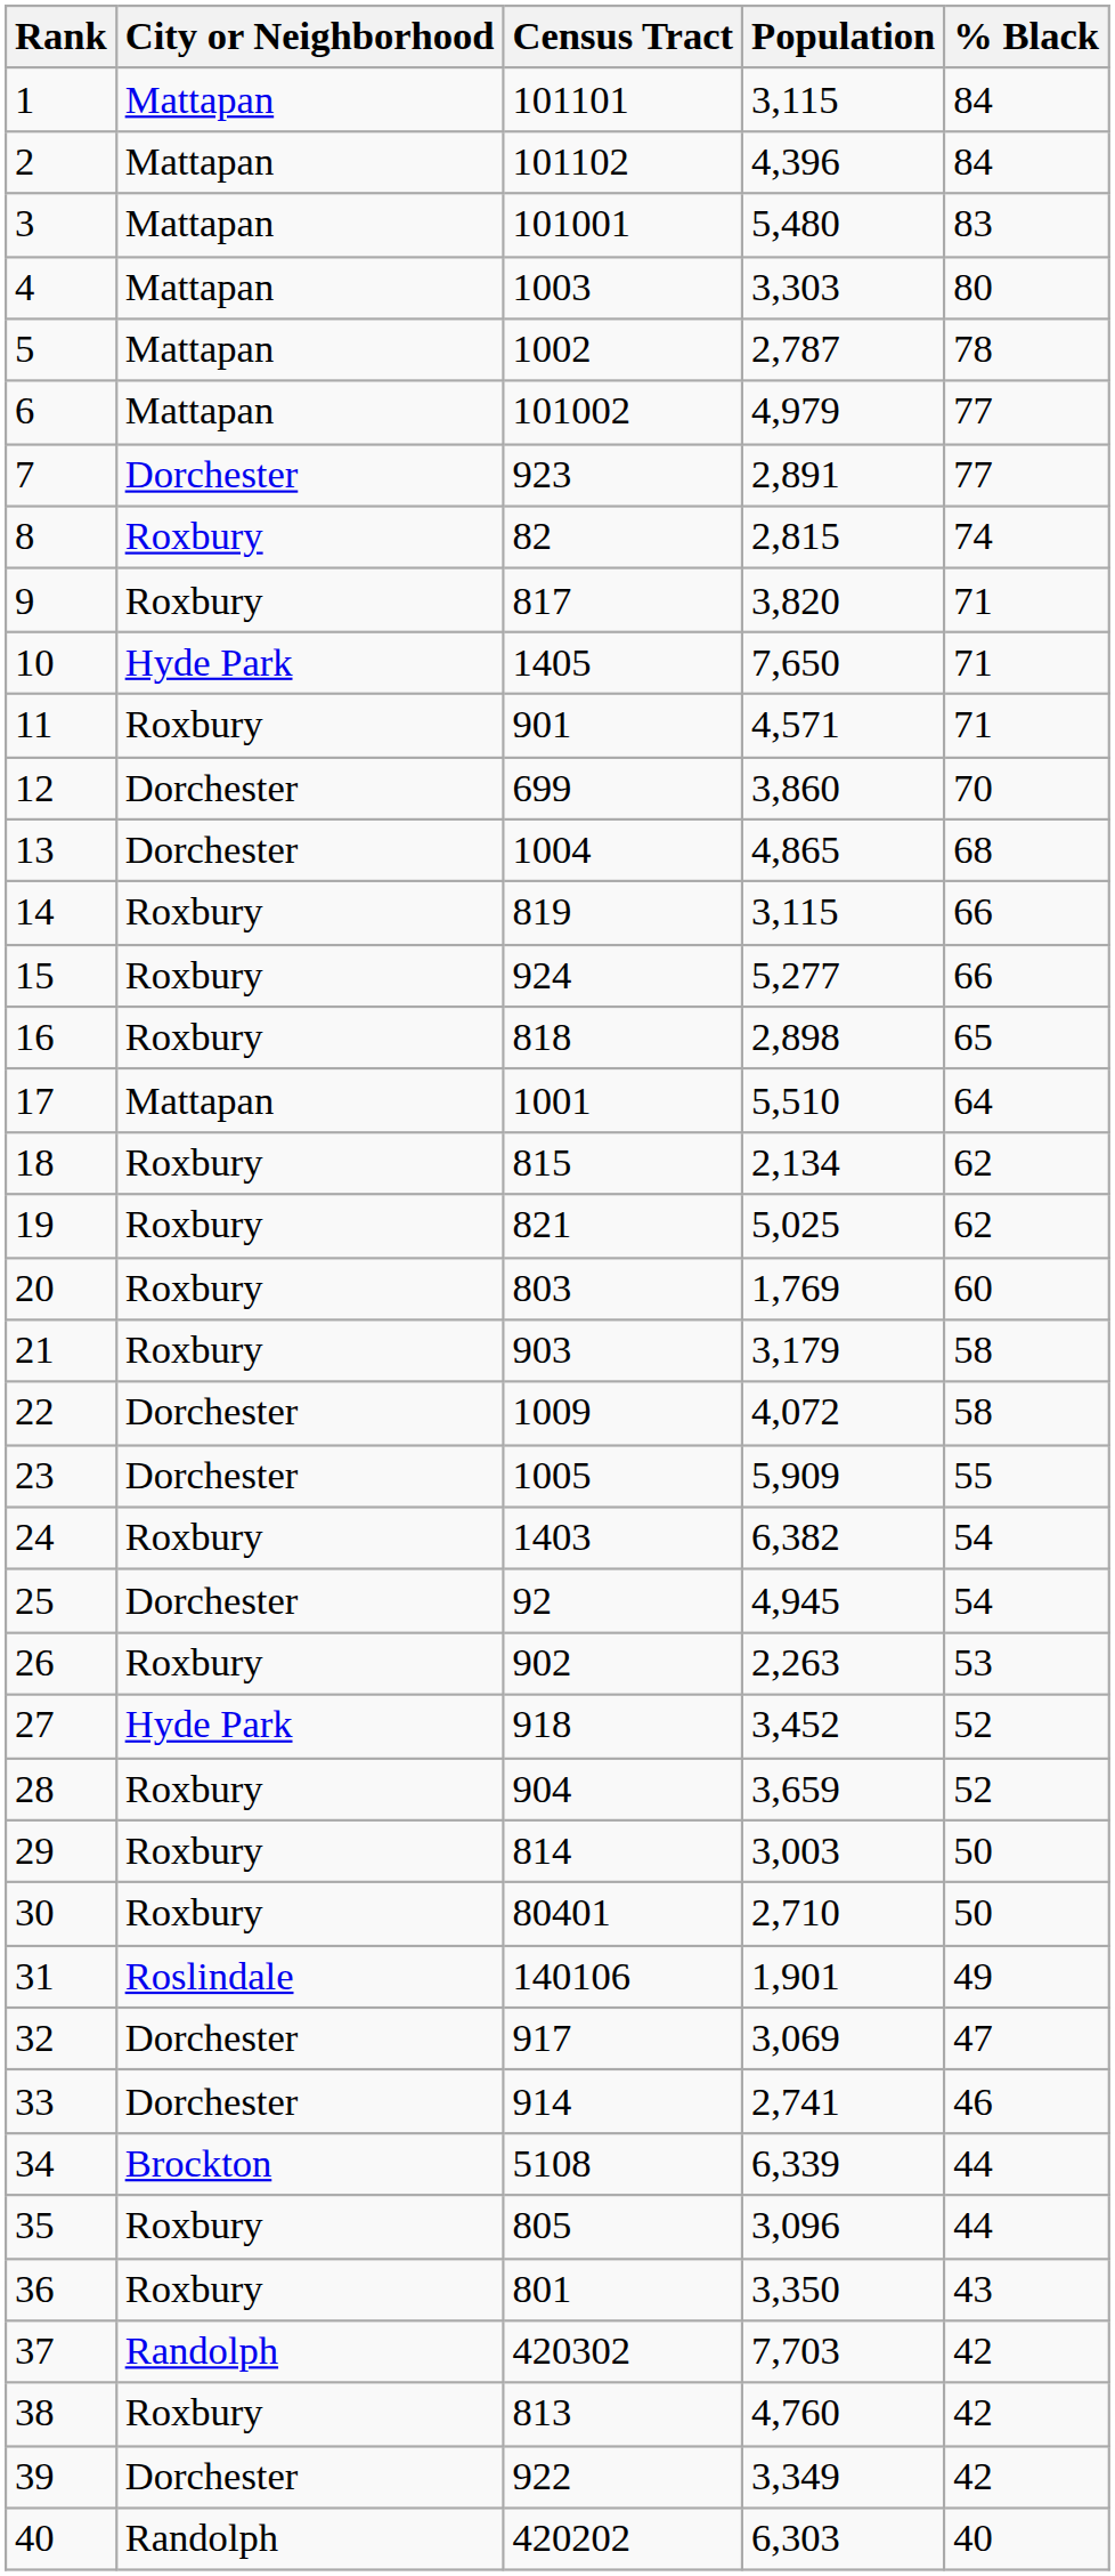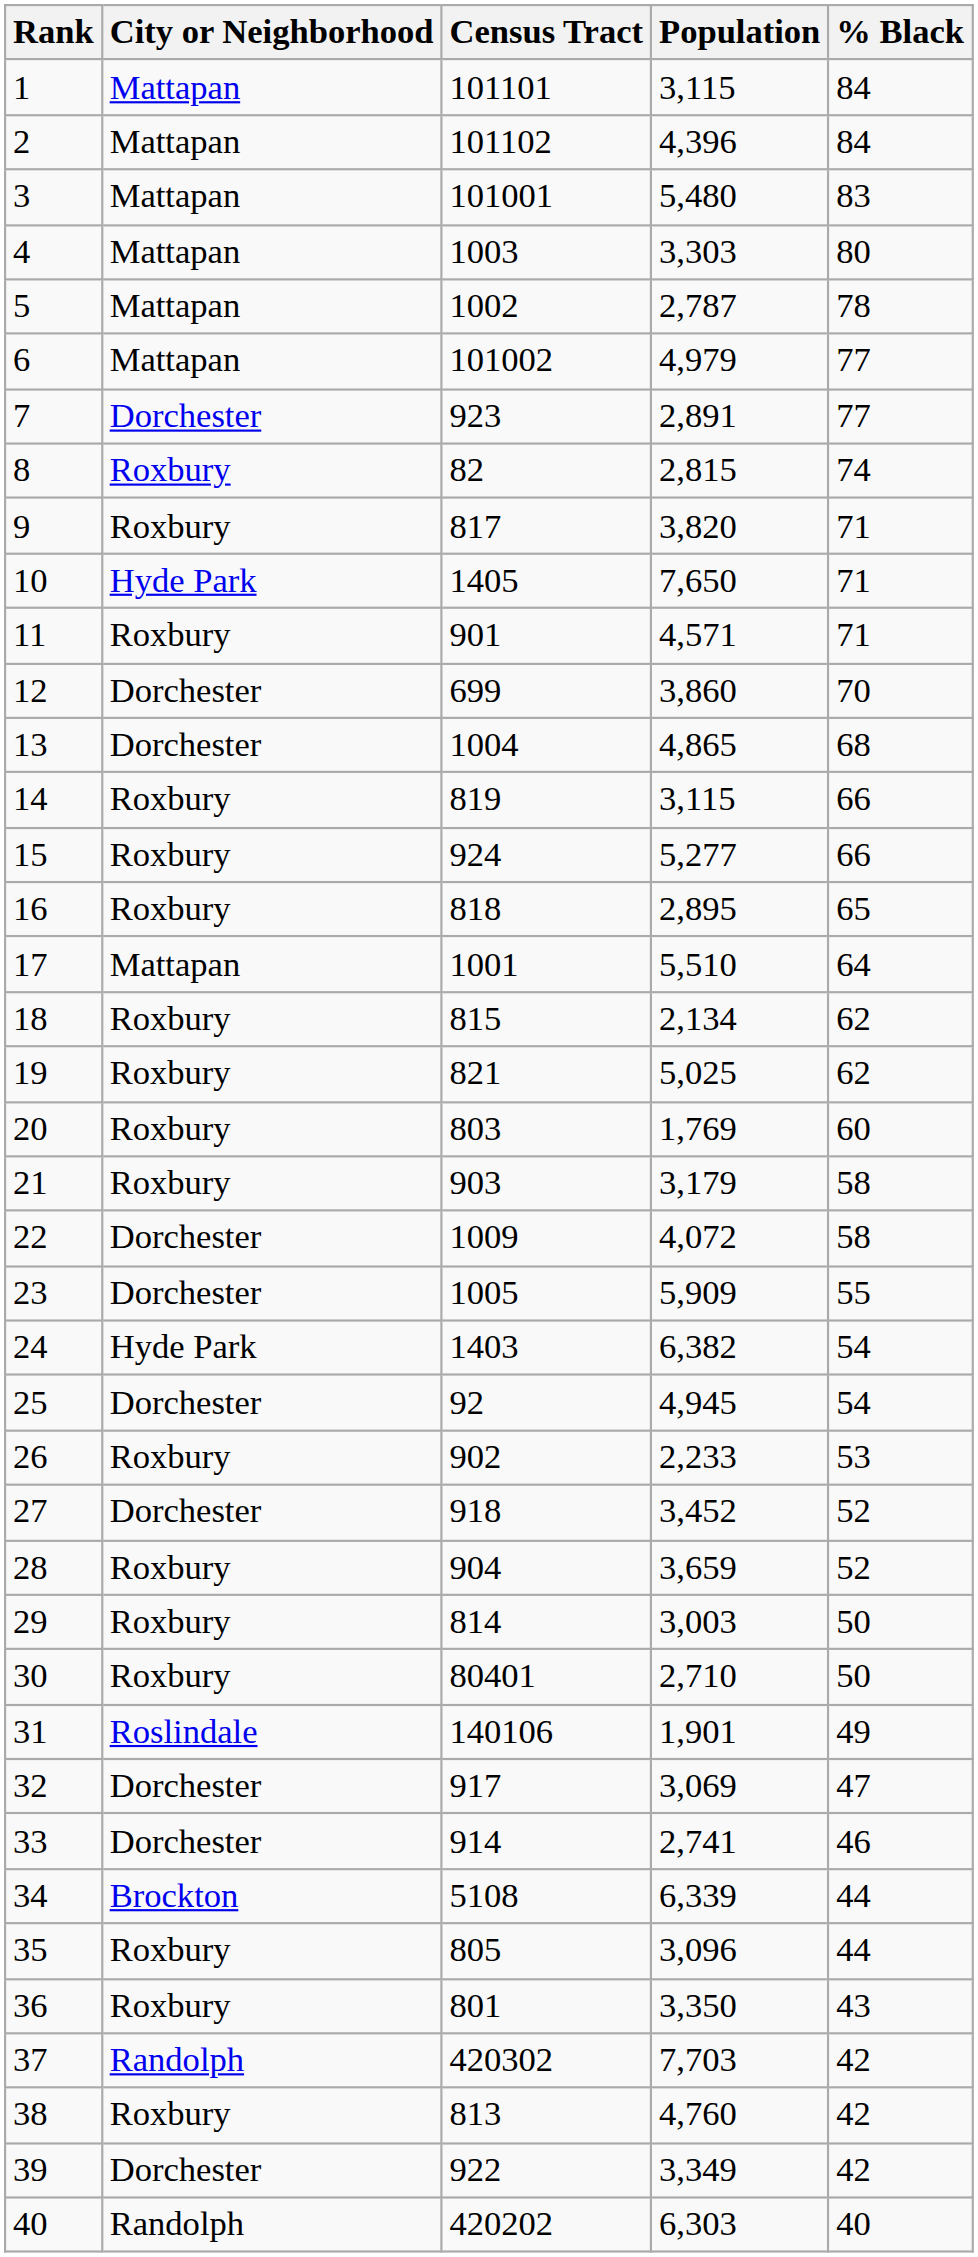 <table class="wikitable sortable collapsible collapsed">
 <tr>
 <th>Rank</th>
 <th>City or Neighborhood</th>
 <th>Census Tract</th>
 <th>Population</th>
 <th>% Black</th>
 </tr>
 <tr>
 <td>1</td>
 <td><a href='#'>Mattapan</a></td>
 <td>101101</td>
 <td>3,115</td>
 <td>84</td>
 </tr>
 <tr>
 <td>2</td>
 <td Mattapan, Massachusetts>Mattapan</td>
 <td>101102</td>
 <td>4,396</td>
 <td>84</td>
 </tr>
 <tr>
 <td>3</td>
 <td Mattapan, Massachusetts>Mattapan</td>
 <td>101001</td>
 <td>5,480</td>
 <td>83</td>
 </tr>
 <tr>
 <td>4</td>
 <td Mattapan, Massachusetts>Mattapan</td>
 <td>1003</td>
 <td>3,303</td>
 <td>80</td>
 </tr>
 <tr>
 <td>5</td>
 <td Mattapan, Massachusetts>Mattapan</td>
 <td>1002</td>
 <td>2,787</td>
 <td>78</td>
 </tr>
 <tr>
 <td>6</td>
 <td Mattapan, Massachusetts>Mattapan</td>
 <td>101002</td>
 <td>4,979</td>
 <td>77</td>
 </tr>
 <tr>
 <td>7</td>
 <td><a href='#'>Dorchester</a></td>
 <td>923</td>
 <td>2,891</td>
 <td>77</td>
 </tr>
 <tr>
 <td>8</td>
 <td><a href='#'>Roxbury</a></td>
 <td>82</td>
 <td>2,815</td>
 <td>74</td>
 </tr>
 <tr>
 <td>9</td>
 <td Roxbury, Massachusetts>Roxbury</td>
 <td>817</td>
 <td>3,820</td>
 <td>71</td>
 </tr>
 <tr>
 <td>10</td>
 <td><a href='#'>Hyde Park</a></td>
 <td>1405</td>
 <td>7,650</td>
 <td>71</td>
 </tr>
 <tr>
 <td>11</td>
 <td Roxbury, Massachusetts>Roxbury</td>
 <td>901</td>
 <td>4,571</td>
 <td>71</td>
 </tr>
 <tr>
 <td>12</td>
 <td Dorchester, Massachusetts>Dorchester</td>
 <td>699</td>
 <td>3,860</td>
 <td>70</td>
 </tr>
 <tr>
 <td>13</td>
 <td Dorchester, Massachusetts>Dorchester</td>
 <td>1004</td>
 <td>4,865</td>
 <td>68</td>
 </tr>
 <tr>
 <td>14</td>
 <td Roxbury, Massachusetts>Roxbury</td>
 <td>819</td>
 <td>3,115</td>
 <td>66</td>
 </tr>
 <tr>
 <td>15</td>
 <td Roxbury, Massachusetts>Roxbury</td>
 <td>924</td>
 <td>5,277</td>
 <td>66</td>
 </tr>
 <tr>
 <td>16</td>
 <td Roxbury, Massachusetts>Roxbury</td>
 <td>818</td>
-<td>2,898</td>
+<td>2,895</td>
 <td>65</td>
 </tr>
 <tr>
 <td>17</td>
 <td Mattapan, Massachusetts>Mattapan</td>
 <td>1001</td>
 <td>5,510</td>
 <td>64</td>
 </tr>
 <tr>
 <td>18</td>
 <td Roxbury, Massachusetts>Roxbury</td>
 <td>815</td>
 <td>2,134</td>
 <td>62</td>
 </tr>
 <tr>
 <td>19</td>
 <td Roxbury, Massachusetts>Roxbury</td>
 <td>821</td>
 <td>5,025</td>
 <td>62</td>
 </tr>
 <tr>
 <td>20</td>
 <td Roxbury, Massachusetts>Roxbury</td>
 <td>803</td>
 <td>1,769</td>
 <td>60</td>
 </tr>
 <tr>
 <td>21</td>
 <td Roxbury, Massachusetts>Roxbury</td>
 <td>903</td>
 <td>3,179</td>
 <td>58</td>
 </tr>
 <tr>
 <td>22</td>
 <td Dorchester, Massachusetts>Dorchester</td>
 <td>1009</td>
 <td>4,072</td>
 <td>58</td>
 </tr>
 <tr>
 <td>23</td>
 <td Dorchester, Massachusetts>Dorchester</td>
 <td>1005</td>
 <td>5,909</td>
 <td>55</td>
 </tr>
 <tr>
 <td>24</td>
-<td Roxbury, Massachusetts>Roxbury</td>
+<td Hyde Park, Massachusetts>Hyde Park</td>
 <td>1403</td>
 <td>6,382</td>
 <td>54</td>
 </tr>
 <tr>
 <td>25</td>
 <td Dorchester, Massachusetts>Dorchester</td>
 <td>92</td>
 <td>4,945</td>
 <td>54</td>
 </tr>
 <tr>
 <td>26</td>
 <td Roxbury, Massachusetts>Roxbury</td>
 <td>902</td>
-<td>2,263</td>
+<td>2,233</td>
 <td>53</td>
 </tr>
 <tr>
 <td>27</td>
-<td><a href='#'>Hyde Park</a></td>
+<td Dorchester, Massachusetts>Dorchester</td>
 <td>918</td>
 <td>3,452</td>
 <td>52</td>
 </tr>
 <tr>
 <td>28</td>
 <td Roxbury, Massachusetts>Roxbury</td>
 <td>904</td>
 <td>3,659</td>
 <td>52</td>
 </tr>
 <tr>
 <td>29</td>
 <td Roxbury, Massachusetts>Roxbury</td>
 <td>814</td>
 <td>3,003</td>
 <td>50</td>
 </tr>
 <tr>
 <td>30</td>
 <td Roxbury, Massachusetts>Roxbury</td>
 <td>80401</td>
 <td>2,710</td>
 <td>50</td>
 </tr>
 <tr>
 <td>31</td>
 <td><a href='#'>Roslindale</a></td>
 <td>140106</td>
 <td>1,901</td>
 <td>49</td>
 </tr>
 <tr>
 <td>32</td>
 <td Dorchester, Massachusetts>Dorchester</td>
 <td>917</td>
 <td>3,069</td>
 <td>47</td>
 </tr>
 <tr>
 <td>33</td>
 <td Dorchester, Massachusetts>Dorchester</td>
 <td>914</td>
 <td>2,741</td>
 <td>46</td>
 </tr>
 <tr>
 <td>34</td>
 <td><a href='#'>Brockton</a></td>
 <td>5108</td>
 <td>6,339</td>
 <td>44</td>
 </tr>
 <tr>
 <td>35</td>
 <td Roxbury, Massachusetts>Roxbury</td>
 <td>805</td>
 <td>3,096</td>
 <td>44</td>
 </tr>
 <tr>
 <td>36</td>
 <td Roxbury, Massachusetts>Roxbury</td>
 <td>801</td>
 <td>3,350</td>
 <td>43</td>
 </tr>
 <tr>
 <td>37</td>
 <td><a href='#'>Randolph</a></td>
 <td>420302</td>
 <td>7,703</td>
 <td>42</td>
 </tr>
 <tr>
 <td>38</td>
 <td Roxbury, Massachusetts>Roxbury</td>
 <td>813</td>
 <td>4,760</td>
 <td>42</td>
 </tr>
 <tr>
 <td>39</td>
 <td Dorchester, Massachusetts>Dorchester</td>
 <td>922</td>
 <td>3,349</td>
 <td>42</td>
 </tr>
 <tr>
 <td>40</td>
 <td Randolph, Massachusetts>Randolph</td>
 <td>420202</td>
 <td>6,303</td>
 <td>40</td>
 </tr>
 </table>
